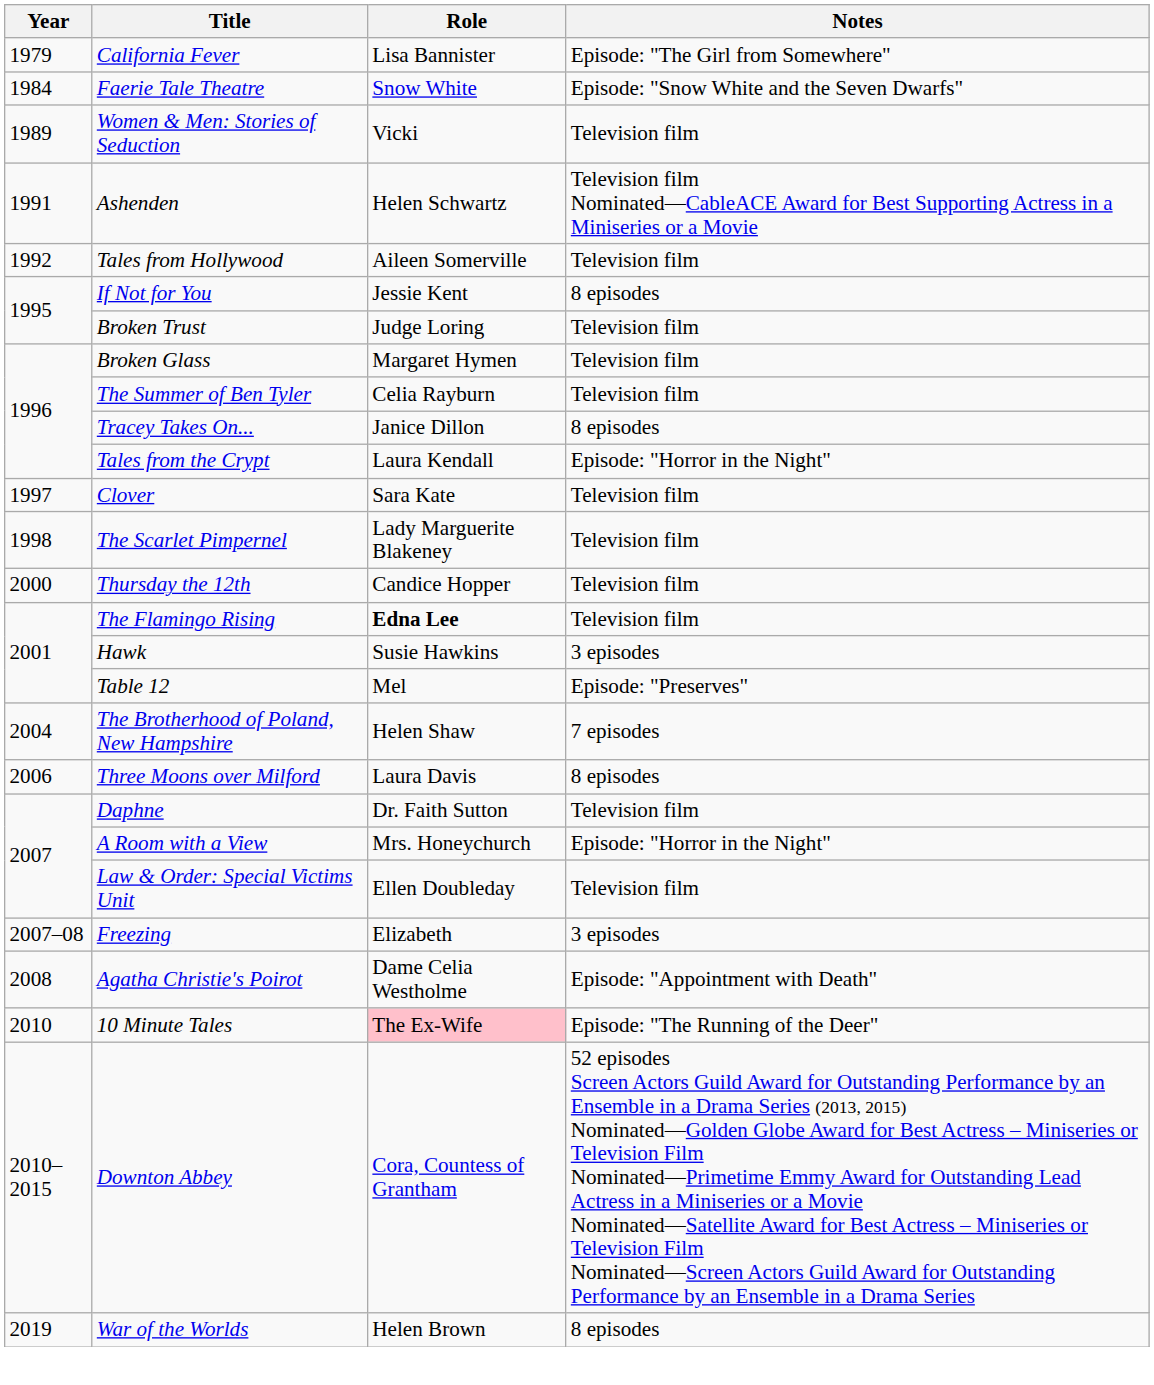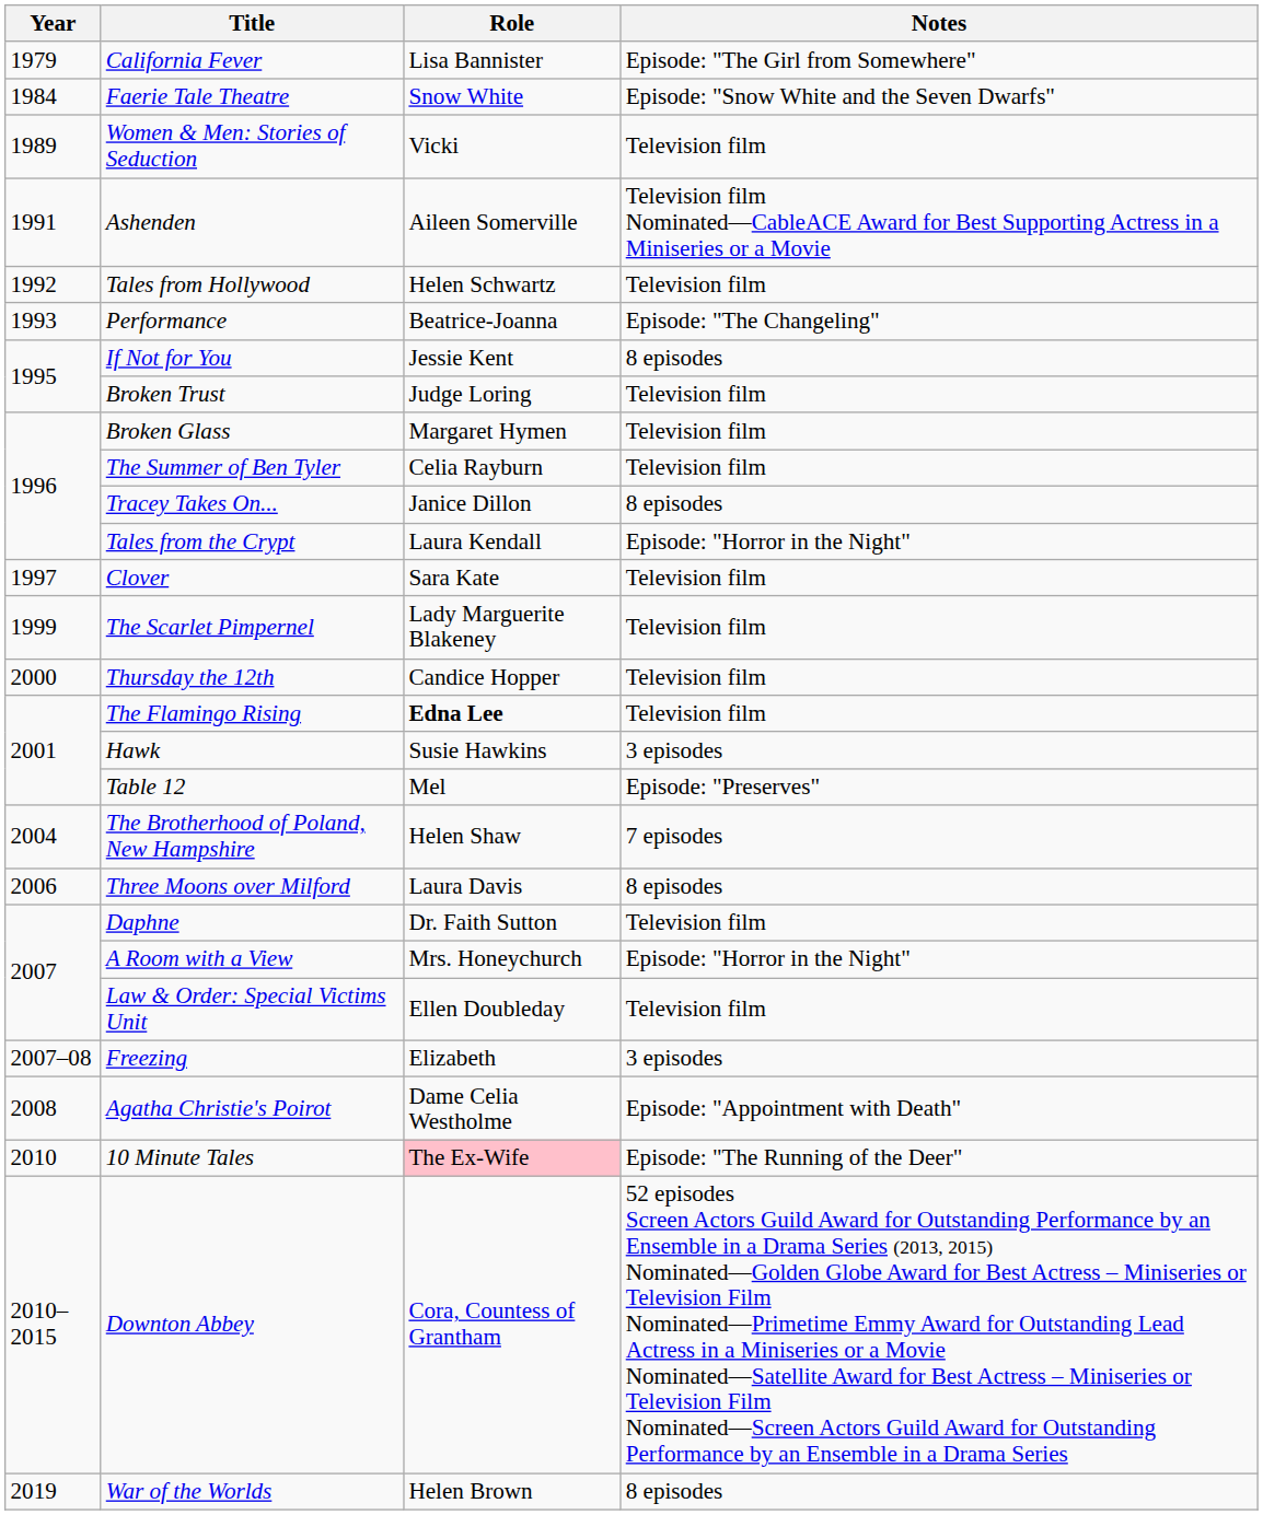 <table class="wikitable sortable">
 <tr>
 <th>Year</th>
 <th>Title</th>
 <th>Role</th>
 <th>Notes</th>
 </tr>
 <tr>
 <td>1979</td>
 <td><em><a href='#'>California Fever</a></em></td>
 <td>Lisa Bannister</td>
 <td>Episode: "The Girl from Somewhere"</td>
 </tr>
 <tr>
 <td>1984</td>
 <td><em><a href='#'>Faerie Tale Theatre</a></em></td>
 <td><a href='#'>Snow White</a></td>
 <td>Episode: "Snow White and the Seven Dwarfs"</td>
 </tr>
 <tr>
 <td>1989</td>
 <td><em><a href='#'>Women & Men: Stories of Seduction</a></em></td>
 <td>Vicki</td>
 <td>Television film</td>
 </tr>
 <tr>
 <td>1991</td>
 <td><em>Ashenden</em></td>
-<td>Helen Schwartz</td>
+<td>Aileen Somerville</td>
 <td>Television film<br>Nominated—<a href='#'>CableACE Award for Best Supporting Actress in a Miniseries or a Movie</a></td>
 </tr>
 <tr>
 <td>1992</td>
 <td><em>Tales from Hollywood</em></td>
-<td>Aileen Somerville</td>
+<td>Helen Schwartz</td>
 <td>Television film</td>
+</tr>
+<tr>
+<td>1993</td>
+<td><em>Performance</em></td>
+<td>Beatrice-Joanna</td>
+<td>Episode: "The Changeling"</td>
 </tr>
 <tr>
 <td rowspan="2">1995</td>
 <td><em><a href='#'>If Not for You</a></em></td>
 <td>Jessie Kent</td>
 <td>8 episodes</td>
 </tr>
 <tr>
 <td><em>Broken Trust</em></td>
 <td>Judge Loring</td>
 <td>Television film</td>
 </tr>
 <tr>
 <td rowspan="4">1996</td>
 <td><em>Broken Glass</em></td>
 <td>Margaret Hymen</td>
 <td>Television film</td>
 </tr>
 <tr>
 <td><em><a href='#'>The Summer of Ben Tyler</a></em></td>
 <td>Celia Rayburn</td>
 <td>Television film</td>
 </tr>
 <tr>
 <td><em><a href='#'>Tracey Takes On...</a></em></td>
 <td>Janice Dillon</td>
 <td>8 episodes</td>
 </tr>
 <tr>
 <td><em><a href='#'>Tales from the Crypt</a></em></td>
 <td>Laura Kendall</td>
 <td>Episode: "Horror in the Night"</td>
 </tr>
 <tr>
 <td>1997</td>
 <td><em><a href='#'>Clover</a></em></td>
 <td>Sara Kate</td>
 <td>Television film</td>
 </tr>
 <tr>
-<td>1998</td>
+<td>1999</td>
 <td><em><a href='#'>The Scarlet Pimpernel</a></em></td>
 <td>Lady Marguerite Blakeney</td>
 <td>Television film</td>
 </tr>
 <tr>
 <td>2000</td>
 <td><em><a href='#'>Thursday the 12th</a></em></td>
 <td>Candice Hopper</td>
 <td>Television film</td>
 </tr>
 <tr>
 <td rowspan="3">2001</td>
 <td><em><a href='#'>The Flamingo Rising</a></em></td>
 <td><strong>Edna Lee</strong></td>
 <td>Television film</td>
 </tr>
 <tr>
 <td><em>Hawk</em></td>
 <td>Susie Hawkins</td>
 <td>3 episodes</td>
 </tr>
 <tr>
 <td><em>Table 12</em></td>
 <td>Mel</td>
 <td>Episode: "Preserves"</td>
 </tr>
 <tr>
 <td>2004</td>
 <td><em><a href='#'>The Brotherhood of Poland, New Hampshire</a></em></td>
 <td>Helen Shaw</td>
 <td>7 episodes</td>
 </tr>
 <tr>
 <td>2006</td>
 <td><em><a href='#'>Three Moons over Milford</a></em></td>
 <td>Laura Davis</td>
 <td>8 episodes</td>
 </tr>
 <tr>
 <td rowspan="3">2007</td>
 <td><em><a href='#'>Daphne</a></em></td>
 <td>Dr. Faith Sutton</td>
 <td>Television film</td>
 </tr>
 <tr>
 <td><em><a href='#'>A Room with a View</a></em></td>
 <td>Mrs. Honeychurch</td>
 <td>Episode: "Horror in the Night"</td>
 </tr>
 <tr>
 <td><em><a href='#'>Law & Order: Special Victims Unit</a></em></td>
 <td>Ellen Doubleday</td>
 <td>Television film</td>
 </tr>
 <tr>
 <td>2007–08</td>
 <td><em><a href='#'>Freezing</a></em></td>
 <td>Elizabeth</td>
 <td>3 episodes</td>
 </tr>
 <tr>
 <td>2008</td>
 <td><em><a href='#'>Agatha Christie's Poirot</a></em></td>
 <td>Dame Celia Westholme</td>
 <td>Episode: "Appointment with Death"</td>
 </tr>
 <tr>
 <td>2010</td>
 <td><em>10 Minute Tales</em></td>
 <td style="background: pink;">The Ex-Wife</td>
 <td>Episode: "The Running of the Deer"</td>
 </tr>
 <tr>
 <td>2010–2015</td>
 <td><em><a href='#'>Downton Abbey</a></em></td>
 <td><a href='#'>Cora, Countess of Grantham</a></td>
 <td>52 episodes<br><a href='#'>Screen Actors Guild Award for Outstanding Performance by an Ensemble in a Drama Series</a> <small>(2013, 2015)</small><br>Nominated—<a href='#'>Golden Globe Award for Best Actress – Miniseries or Television Film</a><br>Nominated—<a href='#'>Primetime Emmy Award for Outstanding Lead Actress in a Miniseries or a Movie</a><br>Nominated—<a href='#'>Satellite Award for Best Actress – Miniseries or Television Film</a><br>Nominated—<a href='#'>Screen Actors Guild Award for Outstanding Performance by an Ensemble in a Drama Series</a></td>
 </tr>
 <tr>
 <td>2019</td>
 <td><em><a href='#'>War of the Worlds</a></em></td>
 <td>Helen Brown</td>
 <td>8 episodes</td>
 </tr>
 </table>
